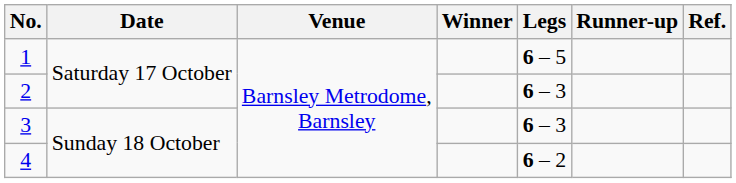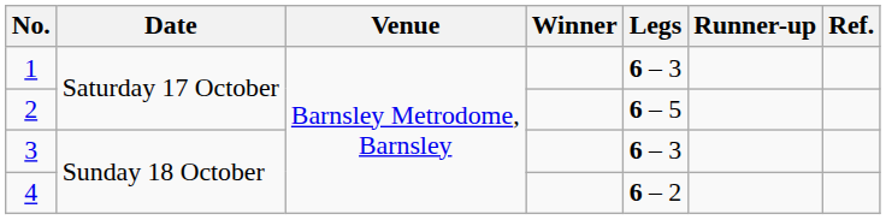 <table class="wikitable">
 <tr>
 <th>No.</th>
 <th>Date</th>
 <th>Venue</th>
 <th>Winner</th>
 <th>Legs</th>
 <th>Runner-up</th>
 <th>Ref.</th>
 </tr>
 <tr>
 <td align=center><a href='#'>1</a></td>
 <td rowspan=2>Saturday 17 October</td>
 <td align="center" rowspan="4"><a href='#'>Barnsley Metrodome</a>,<br> <a href='#'>Barnsley</a></td>
 <td align="right"></td>
-<td align="center"><strong>6</strong> – 5</td>
+<td align="center"><strong>6</strong> – 3</td>
 <td></td>
 <td align="center"></td>
 </tr>
 <tr>
 <td align=center><a href='#'>2</a></td>
 <td align="right"></td>
-<td align="center"><strong>6</strong> – 3</td>
+<td align="center"><strong>6</strong> – 5</td>
 <td></td>
 <td align="center"></td>
 </tr>
 <tr>
 <td align=center><a href='#'>3</a></td>
 <td rowspan=2>Sunday 18 October</td>
 <td align="right"></td>
 <td align="center"><strong>6</strong> – 3</td>
 <td></td>
 <td align="center"></td>
 </tr>
 <tr>
 <td align=center><a href='#'>4</a></td>
 <td align="right"></td>
 <td align="center"><strong>6</strong> – 2</td>
 <td></td>
 <td align="center"></td>
 </tr>
 </table>
